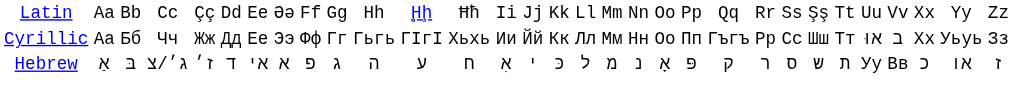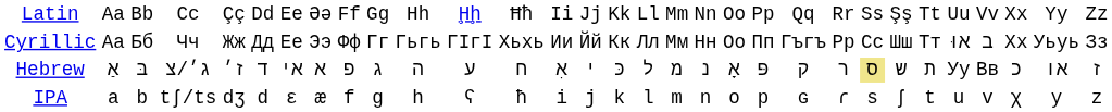 <table>
 <tr align=center>
 <td><a href='#'>Latin</a></td>
 <td>Aa</td>
 <td>Bb</td>
 <td>Cc</td>
 <td>Çç</td>
 <td>Dd</td>
 <td>Ee</td>
 <td>Əə</td>
 <td>Ff</td>
 <td>Gg</td>
 <td>Hh</td>
 <td><a href='#'>Ḩ</a><a href='#'>ḩ</a></td>
 <td>Ħћ</td>
 <td>Ii</td>
 <td>Jj</td>
 <td>Kk</td>
 <td>Ll</td>
 <td>Mm</td>
 <td>Nn</td>
 <td>Oo</td>
 <td>Pp</td>
 <td>Qq</td>
 <td>Rr</td>
 <td>Ss</td>
 <td>Şş</td>
 <td>Tt</td>
 <td>Uu</td>
 <td>Vv</td>
 <td>Xx</td>
 <td>Yy</td>
 <td>Zz</td>
 </tr>
 <tr align=center>
 <td><a href='#'>Cyrillic</a></td>
 <td>Аа</td>
 <td>Бб</td>
 <td>Чч</td>
 <td>Жж</td>
 <td>Дд</td>
 <td>Ее</td>
 <td>Ээ</td>
 <td>Фф</td>
 <td>Гг</td>
 <td>Гьгь</td>
 <td>ГӀгӀ</td>
 <td>Хьхь</td>
 <td>Ии</td>
 <td>Йй</td>
 <td>Кк</td>
 <td>Лл</td>
 <td>Мм</td>
 <td>Нн</td>
 <td>Оо</td>
 <td>Пп</td>
 <td>Гъгъ</td>
 <td>Рр</td>
 <td>Сс</td>
 <td>Шш</td>
 <td>Тт</td>
 <td>אוּ</td>
 <td>ב</td>
 <td>Хх</td>
 <td>Уьуь</td>
 <td>Зз</td>
 </tr>
 <tr align=center>
 <td><a href='#'>Hebrew</a></td>
 <td>אַ</td>
 <td>בּ</td>
 <td>ג׳/צ</td>
 <td>ז׳</td>
 <td>ד</td>
 <td>אי</td>
 <td>א</td>
 <td>פ</td>
 <td>ג</td>
 <td>ה</td>
 <td>ע</td>
 <td>ח</td>
 <td>אִ</td>
 <td>י</td>
 <td>כּ</td>
 <td>ל</td>
 <td>מ</td>
 <td>נ</td>
 <td>אָ</td>
 <td>פּ</td>
 <td>ק</td>
 <td>ר</td>
-<td>ס</td>
+<td style="background: khaki;">ס</td>
 <td>ש</td>
 <td>ת</td>
 <td>Уу</td>
 <td>Вв</td>
 <td>כ</td>
 <td>או</td>
 <td>ז</td>
 </tr>
+<tr align=center>
+<td><a href='#'>IPA</a></td>
+<td>a</td>
+<td>b</td>
+<td>tʃ/ts</td>
+<td>dʒ</td>
+<td>d</td>
+<td>ɛ</td>
+<td>æ</td>
+<td>f</td>
+<td>g</td>
+<td>h</td>
+<td>ʕ</td>
+<td>ħ</td>
+<td>i</td>
+<td>j</td>
+<td>k</td>
+<td>l</td>
+<td>m</td>
+<td>n</td>
+<td>o</td>
+<td>p</td>
+<td>ɢ</td>
+<td>ɾ</td>
+<td>s</td>
+<td>ʃ</td>
+<td>t</td>
+<td>u</td>
+<td>v</td>
+<td>χ</td>
+<td>y</td>
+<td>z</td>
+</tr>
 </table>
